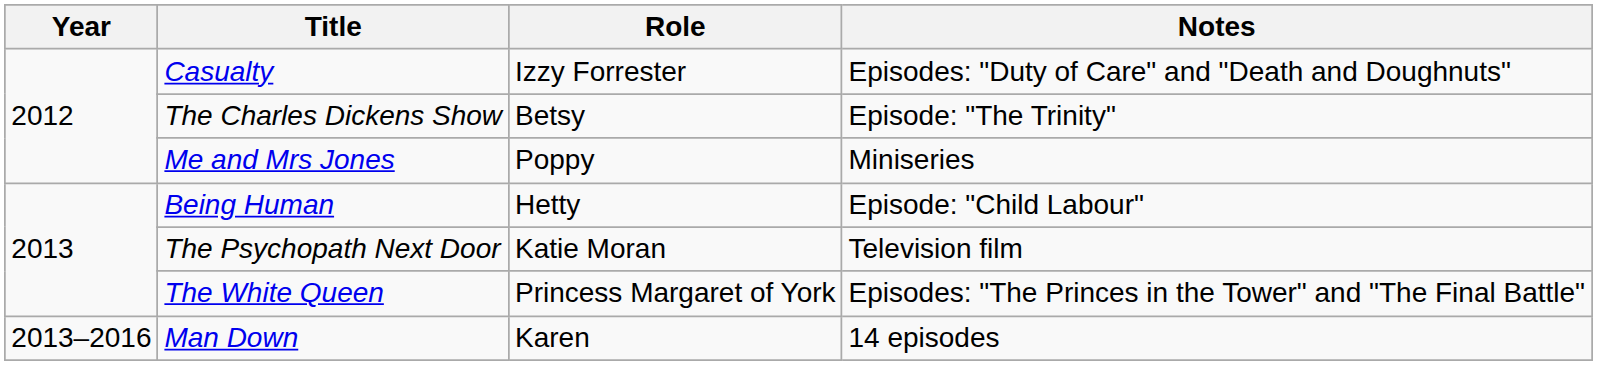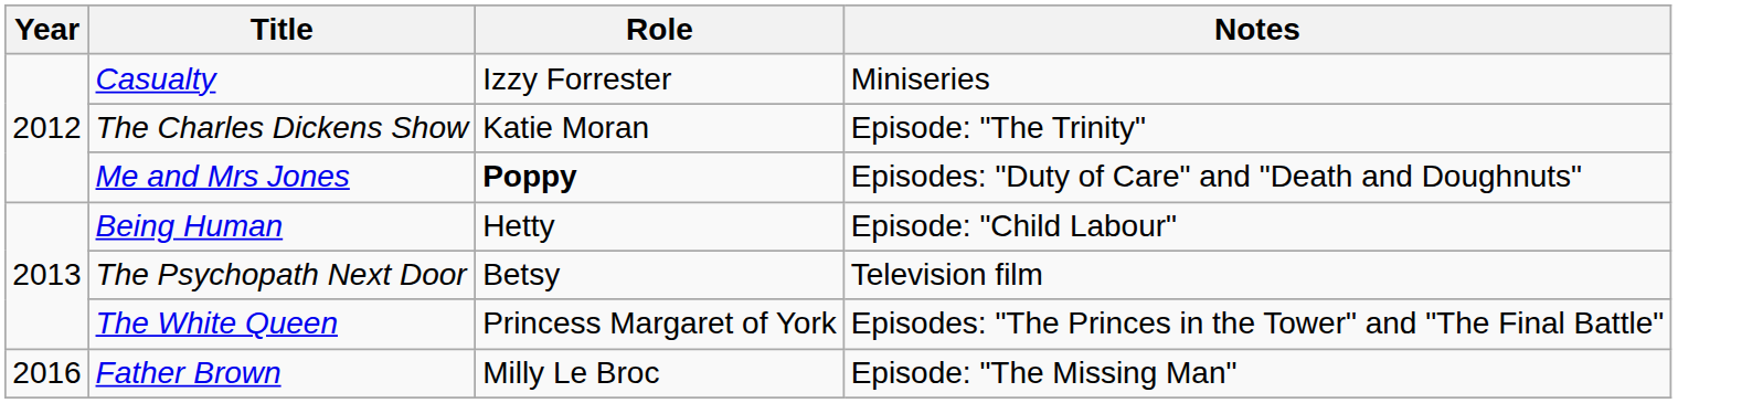 <table class="wikitable sortable">
 <tr>
 <th>Year</th>
 <th>Title</th>
 <th>Role</th>
 <th class="unsortable">Notes</th>
 </tr>
 <tr>
 <td rowspan="3">2012</td>
 <td><em><a href='#'>Casualty</a></em></td>
 <td>Izzy Forrester</td>
-<td>Episodes: "Duty of Care" and "Death and Doughnuts"</td>
+<td>Miniseries</td>
 </tr>
 <tr>
 <td><em>The Charles Dickens Show</em></td>
-<td>Betsy</td>
+<td>Katie Moran</td>
 <td>Episode: "The Trinity"</td>
 </tr>
 <tr>
 <td><em><a href='#'>Me and Mrs Jones</a></em></td>
-<td>Poppy</td>
-<td>Miniseries</td>
+<td><strong>Poppy</strong></td>
+<td>Episodes: "Duty of Care" and "Death and Doughnuts"</td>
 </tr>
 <tr>
 <td rowspan="3">2013</td>
 <td><em><a href='#'>Being Human</a></em></td>
 <td>Hetty</td>
 <td>Episode: "Child Labour"</td>
 </tr>
 <tr>
 <td><em>The Psychopath Next Door</em></td>
-<td>Katie Moran</td>
+<td>Betsy</td>
 <td>Television film</td>
 </tr>
 <tr>
 <td><em><a href='#'>The White Queen</a></em></td>
 <td>Princess Margaret of York</td>
 <td>Episodes: "The Princes in the Tower" and "The Final Battle"</td>
 </tr>
 <tr>
-<td>2013–2016</td>
-<td><em><a href='#'>Man Down</a></em></td>
-<td>Karen</td>
-<td>14 episodes</td>
+<td>2016</td>
+<td><em><a href='#'>Father Brown</a></em></td>
+<td>Milly Le Broc</td>
+<td>Episode: "The Missing Man"</td>
 </tr>
 </table>
